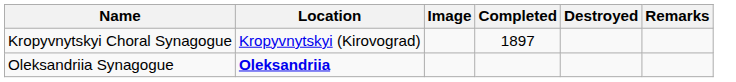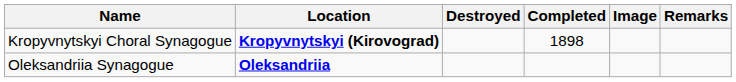 <table class="wikitable sortable">
 <tr>
 <th>Name</th>
 <th>Location</th>
+<th>Destroyed</th>
+<th>Completed</th>
 <th class="unsortable">Image</th>
-<th>Completed</th>
-<th>Destroyed</th>
 <th class="unsortable">Remarks</th>
 </tr>
 <tr>
 <td>Kropyvnytskyi Choral Synagogue</td>
-<td><a href='#'>Kropyvnytskyi</a> (Kirovograd)</td>
+<td><strong><a href='#'>Kropyvnytskyi</a> (Kirovograd)</strong></td>
+<td align=center></td>
+<td align=center>1898</td>
 <td></td>
-<td align=center>1897</td>
-<td align=center></td>
 <td></td>
 </tr>
 <tr>
 <td>Oleksandriia Synagogue</td>
 <td><strong><a href='#'>Oleksandriia</a></strong></td>
-<td></td>
 <td align=center></td>
 <td align=center></td>
 <td></td>
+<td></td>
 </tr>
 </table>
